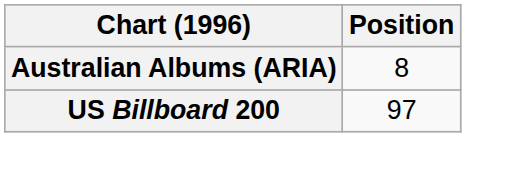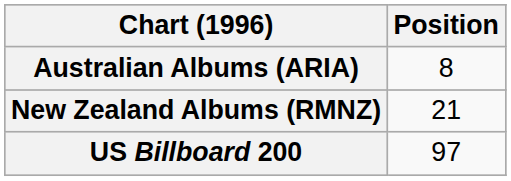 <table class="wikitable sortable plainrowheaders" style="text-align:center">
 <tr>
 <th scope="col">Chart (1996)</th>
 <th scope="col">Position</th>
 </tr>
 <tr>
 <th scope="row">Australian Albums (ARIA)</th>
 <td>8</td>
 </tr>
 <tr>
+<th scope="row">New Zealand Albums (RMNZ)</th>
+<td>21</td>
+</tr>
+<tr>
 <th scope="row">US <em>Billboard</em> 200</th>
 <td>97</td>
 </tr>
 </table>
